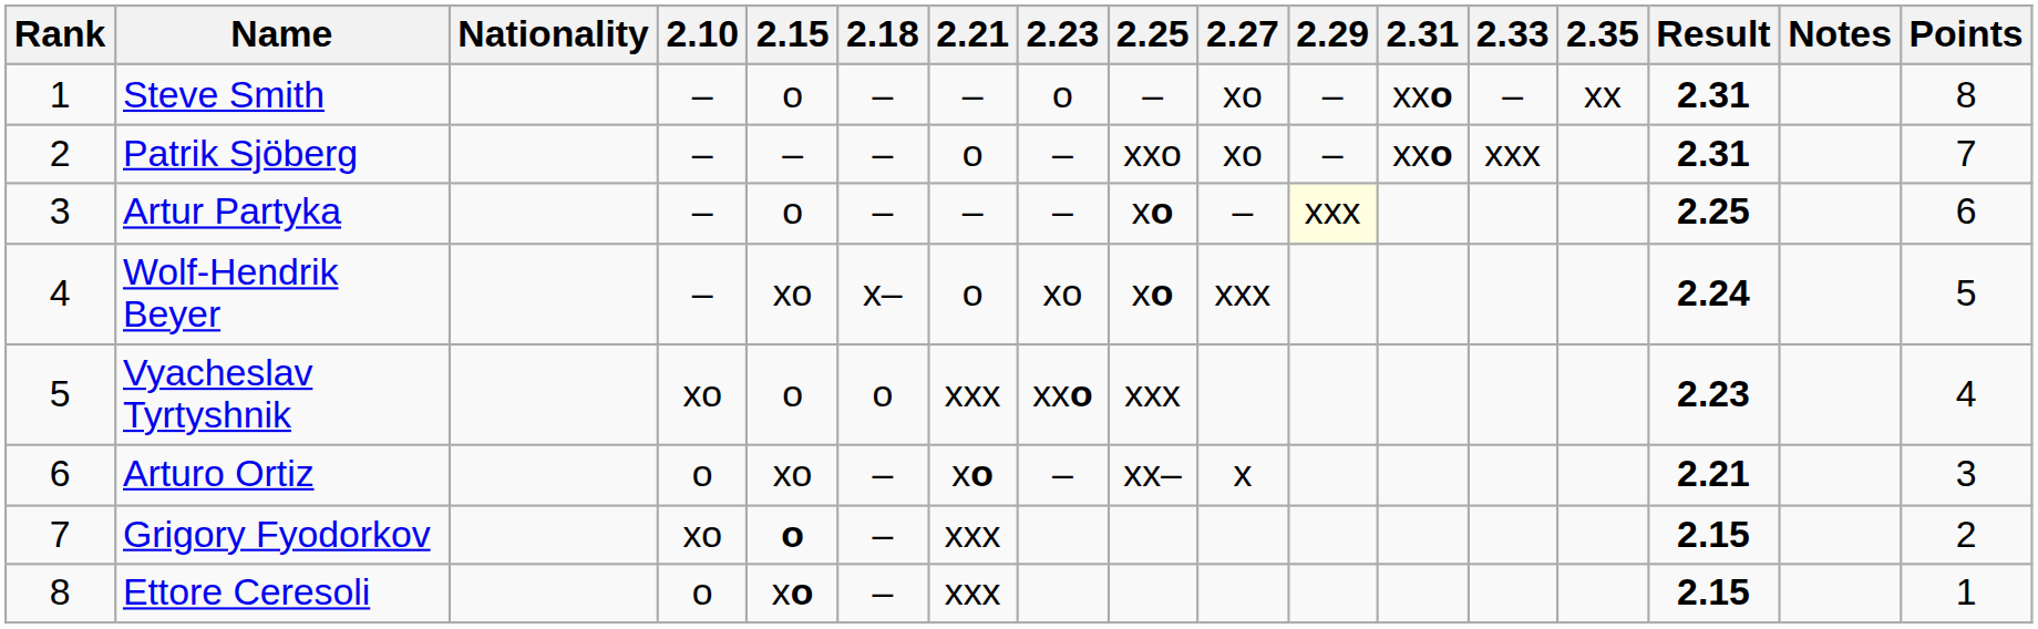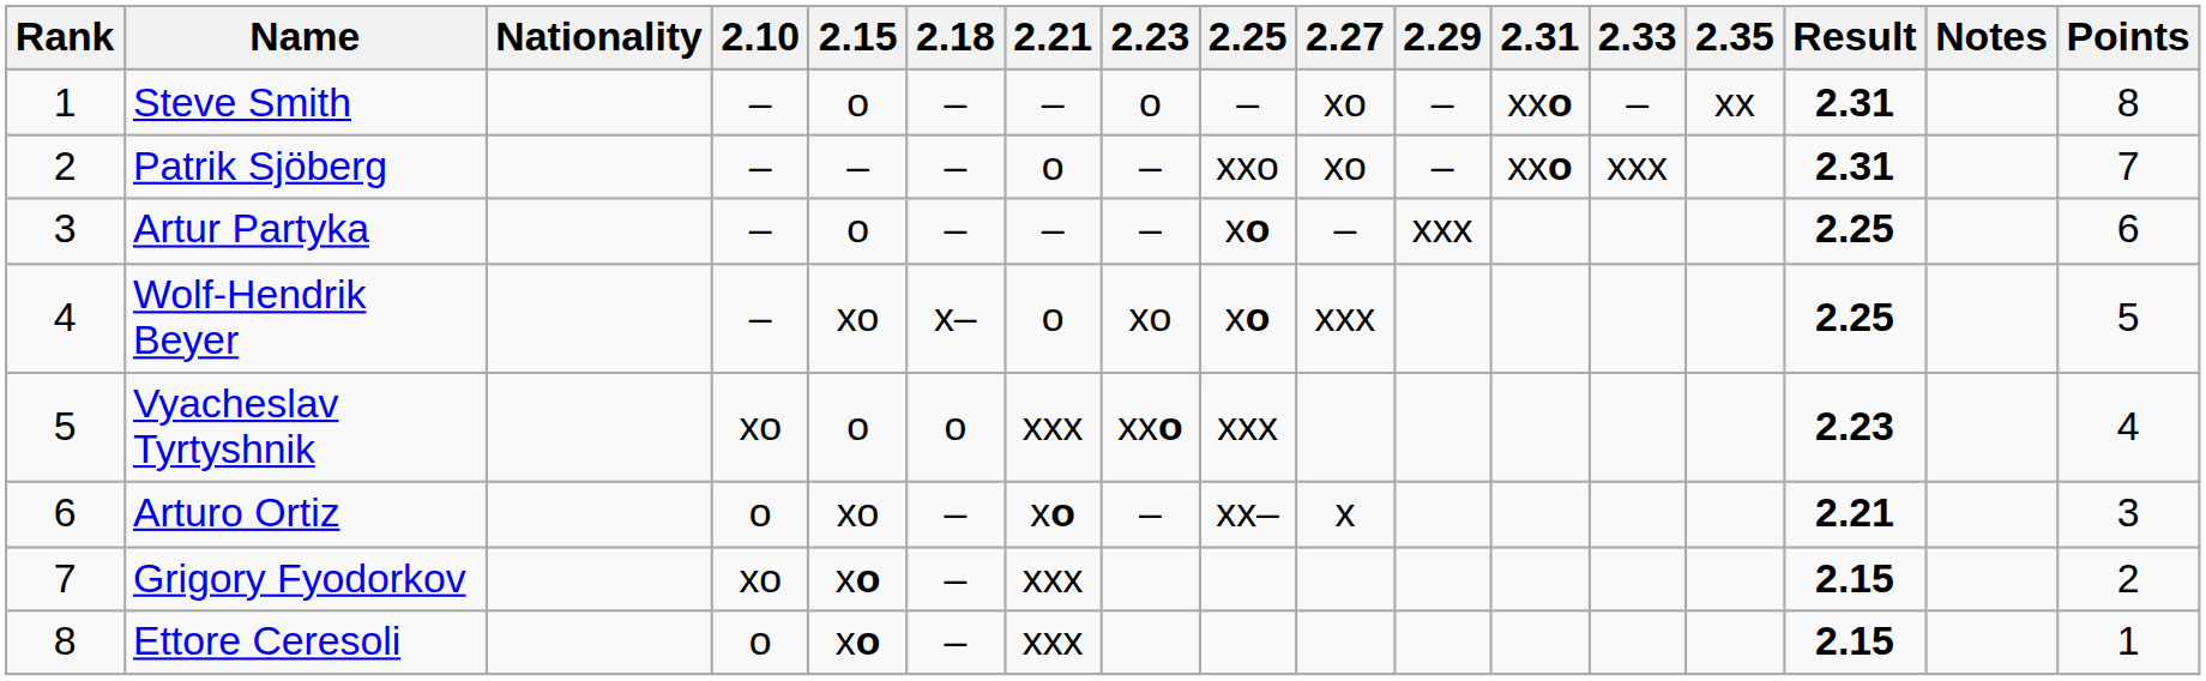 <table class="wikitable sortable" style="text-align:center">
 <tr>
 <th>Rank</th>
 <th>Name</th>
 <th>Nationality</th>
 <th>2.10</th>
 <th>2.15</th>
 <th>2.18</th>
 <th>2.21</th>
 <th>2.23</th>
 <th>2.25</th>
 <th>2.27</th>
 <th>2.29</th>
 <th>2.31</th>
 <th>2.33</th>
 <th>2.35</th>
 <th>Result</th>
 <th>Notes</th>
 <th>Points</th>
 </tr>
 <tr>
 <td>1</td>
 <td align=left><a href='#'>Steve Smith</a></td>
 <td align=left></td>
 <td>–</td>
 <td>o</td>
 <td>–</td>
 <td>–</td>
 <td>o</td>
 <td>–</td>
 <td>xo</td>
 <td>–</td>
 <td>xx<strong>o</strong></td>
 <td>–</td>
 <td>xx</td>
 <td><strong>2.31</strong></td>
 <td></td>
 <td>8</td>
 </tr>
 <tr>
 <td>2</td>
 <td align=left><a href='#'>Patrik Sjöberg</a></td>
 <td align=left></td>
 <td>–</td>
 <td>–</td>
 <td>–</td>
 <td>o</td>
 <td>–</td>
 <td>xxo</td>
 <td>xo</td>
 <td>–</td>
 <td>xx<strong>o</strong></td>
 <td>xxx</td>
 <td></td>
 <td><strong>2.31</strong></td>
 <td></td>
 <td>7</td>
 </tr>
 <tr>
 <td>3</td>
 <td align=left><a href='#'>Artur Partyka</a></td>
 <td align=left></td>
 <td>–</td>
 <td>o</td>
 <td>–</td>
 <td>–</td>
 <td>–</td>
 <td>x<strong>o</strong></td>
 <td>–</td>
-<td style="background: lightyellow;">xxx</td>
+<td>xxx</td>
 <td></td>
 <td></td>
 <td></td>
 <td><strong>2.25</strong></td>
 <td></td>
 <td>6</td>
 </tr>
 <tr>
 <td>4</td>
 <td align=left><a href='#'>Wolf-Hendrik Beyer</a></td>
 <td align=left></td>
 <td>–</td>
 <td>xo</td>
 <td>x–</td>
 <td>o</td>
 <td>xo</td>
 <td>x<strong>o</strong></td>
 <td>xxx</td>
 <td></td>
 <td></td>
 <td></td>
 <td></td>
-<td><strong>2.24</strong></td>
+<td><strong>2.25</strong></td>
 <td></td>
 <td>5</td>
 </tr>
 <tr>
 <td>5</td>
 <td align=left><a href='#'>Vyacheslav Tyrtyshnik</a></td>
 <td align=left></td>
 <td>xo</td>
 <td>o</td>
 <td>o</td>
 <td>xxx</td>
 <td>xx<strong>o</strong></td>
 <td>xxx</td>
 <td></td>
 <td></td>
 <td></td>
 <td></td>
 <td></td>
 <td><strong>2.23</strong></td>
 <td></td>
 <td>4</td>
 </tr>
 <tr>
 <td>6</td>
 <td align=left><a href='#'>Arturo Ortiz</a></td>
 <td align=left></td>
 <td>o</td>
 <td>xo</td>
 <td>–</td>
 <td>x<strong>o</strong></td>
 <td>–</td>
 <td>xx–</td>
 <td>x</td>
 <td></td>
 <td></td>
 <td></td>
 <td></td>
 <td><strong>2.21</strong></td>
 <td></td>
 <td>3</td>
 </tr>
 <tr>
 <td>7</td>
 <td align=left><a href='#'>Grigory Fyodorkov</a></td>
 <td align=left></td>
 <td>xo</td>
-<td><strong>o</strong></td>
+<td>x<strong>o</strong></td>
 <td>–</td>
 <td>xxx</td>
 <td></td>
 <td></td>
 <td></td>
 <td></td>
 <td></td>
 <td></td>
 <td></td>
 <td><strong>2.15</strong></td>
 <td></td>
 <td>2</td>
 </tr>
 <tr>
 <td>8</td>
 <td align=left><a href='#'>Ettore Ceresoli</a></td>
 <td align=left></td>
 <td>o</td>
 <td>x<strong>o</strong></td>
 <td>–</td>
 <td>xxx</td>
 <td></td>
 <td></td>
 <td></td>
 <td></td>
 <td></td>
 <td></td>
 <td></td>
 <td><strong>2.15</strong></td>
 <td></td>
 <td>1</td>
 </tr>
 </table>
